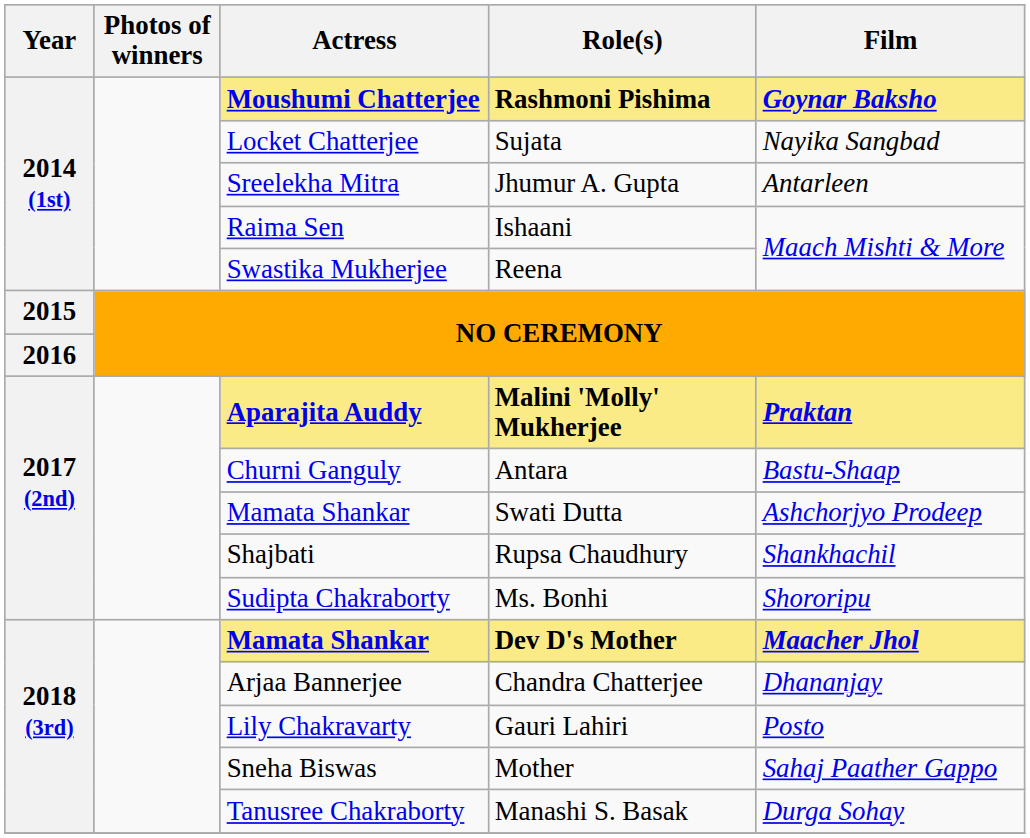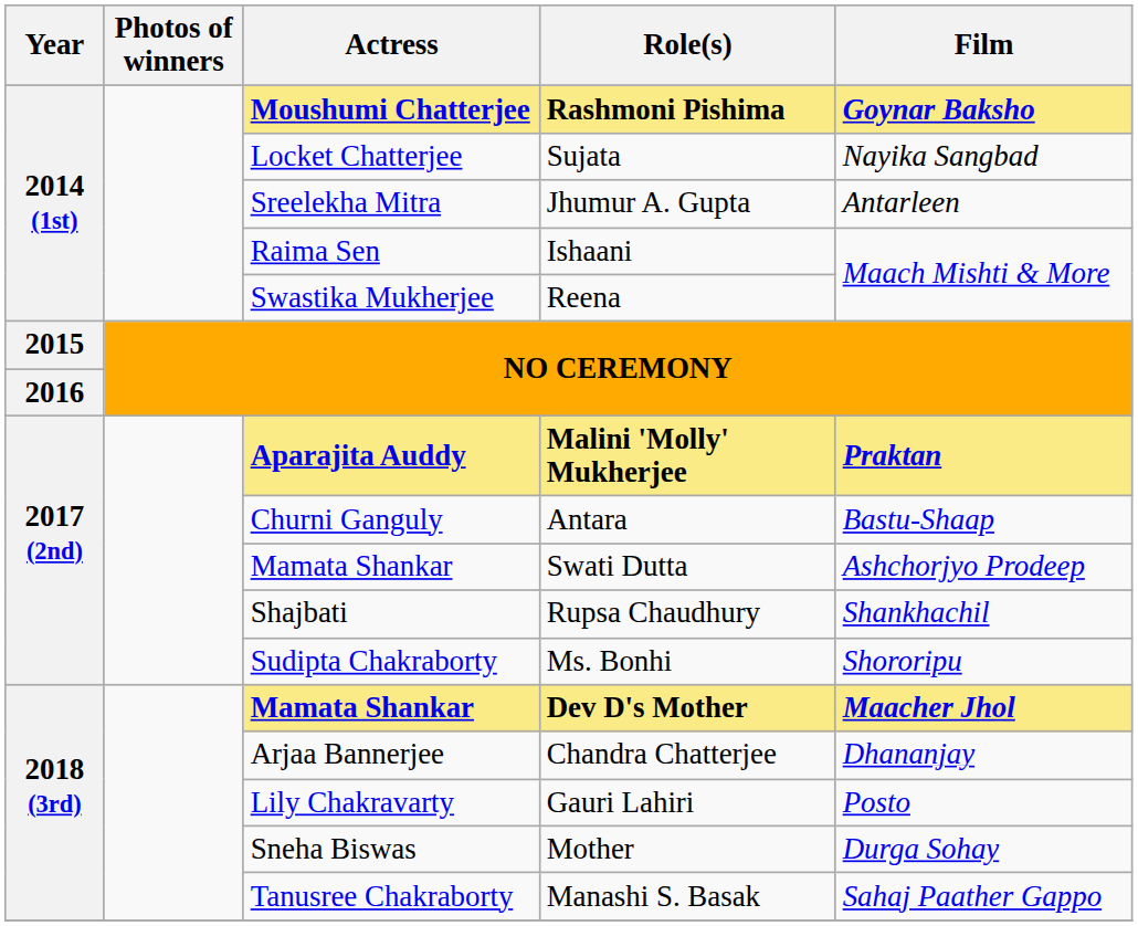 <table class="wikitable sortable" style="text-align:left;">
 <tr>
 <th scope="col" style="width:3%; text-align:center;">Year</th>
 <th scope="col" style="width:3%;text-align:center;">Photos of winners</th>
 <th scope="col" style="width:15%;text-align:center;">Actress</th>
 <th scope="col" style="width:15%;text-align:center;">Role(s)</th>
 <th scope="col" style="width:15%;text-align:center;">Film</th>
 </tr>
 <tr>
 <th scope="row" rowspan=5 style="text-align:center">2014<br><small><a href='#'>(1st)</a></small> <br> </th>
 <td rowspan=5 style="text-align:center"></td>
 <td style="background:#FAEB86;"><strong><a href='#'>Moushumi Chatterjee</a></strong> </td>
 <td style="background:#FAEB86;"><strong>Rashmoni Pishima</strong></td>
 <td style="background:#FAEB86;"><strong><em><a href='#'>Goynar Baksho</a></em></strong></td>
 </tr>
 <tr>
 <td><a href='#'>Locket Chatterjee</a></td>
 <td>Sujata</td>
 <td><em>Nayika Sangbad</em></td>
 </tr>
 <tr>
 <td><a href='#'>Sreelekha Mitra</a></td>
 <td>Jhumur A. Gupta</td>
 <td><em>Antarleen</em></td>
 </tr>
 <tr>
 <td><a href='#'>Raima Sen</a></td>
 <td>Ishaani</td>
 <td rowspan="2"><em><a href='#'>Maach Mishti & More</a></em></td>
 </tr>
 <tr>
 <td><a href='#'>Swastika Mukherjee</a></td>
 <td>Reena</td>
 </tr>
 <tr>
 <th scope="row" rowspan=1 style="text-align:center">2015</th>
 <td colspan=4 rowspan= 2 style="background:#FFAA00; text-align:center"><strong>NO CEREMONY</strong></td>
 </tr>
 <tr>
 <th scope="row" rowspan=1 style="text-align:center">2016</th>
 </tr>
 <tr>
 <th scope="row" rowspan=5 style="text-align:center">2017<br><small><a href='#'>(2nd)</a></small><br> <br> </th>
 <td rowspan=5 style="text-align:center"></td>
 <td style="background:#FAEB86;"><strong><a href='#'>Aparajita Auddy</a></strong> </td>
 <td style="background:#FAEB86;"><strong>Malini 'Molly' Mukherjee</strong></td>
 <td style="background:#FAEB86;"><strong><em><a href='#'>Praktan</a></em></strong></td>
 </tr>
 <tr>
 <td><a href='#'>Churni Ganguly</a></td>
 <td>Antara</td>
 <td><em><a href='#'>Bastu-Shaap</a></em></td>
 </tr>
 <tr>
 <td><a href='#'>Mamata Shankar</a></td>
 <td>Swati Dutta</td>
 <td><em><a href='#'>Ashchorjyo Prodeep</a></em></td>
 </tr>
 <tr>
 <td>Shajbati</td>
 <td>Rupsa Chaudhury</td>
 <td><em><a href='#'>Shankhachil</a></em></td>
 </tr>
 <tr>
 <td><a href='#'>Sudipta Chakraborty</a></td>
 <td>Ms. Bonhi</td>
 <td><em><a href='#'>Shororipu</a></em></td>
 </tr>
 <tr>
 <th scope="row" rowspan=5 style="text-align:center">2018<br><small><a href='#'>(3rd)</a></small><br> <br> </th>
 <td rowspan=5 style="text-align:center"></td>
 <td style="background:#FAEB86;"><strong><a href='#'>Mamata Shankar</a></strong> </td>
 <td style="background:#FAEB86;"><strong>Dev D's Mother</strong></td>
 <td style="background:#FAEB86;"><strong><em><a href='#'>Maacher Jhol</a></em></strong></td>
 </tr>
 <tr>
 <td>Arjaa Bannerjee</td>
 <td>Chandra Chatterjee</td>
 <td><em><a href='#'>Dhananjay</a></em></td>
 </tr>
 <tr>
 <td><a href='#'>Lily Chakravarty</a></td>
 <td>Gauri Lahiri</td>
 <td><em><a href='#'>Posto</a></em></td>
 </tr>
 <tr>
 <td>Sneha Biswas</td>
 <td>Mother</td>
-<td><em><a href='#'>Sahaj Paather Gappo</a></em></td>
+<td><em><a href='#'>Durga Sohay</a></em></td>
 </tr>
 <tr>
 <td><a href='#'>Tanusree Chakraborty</a></td>
 <td>Manashi S. Basak</td>
-<td><em><a href='#'>Durga Sohay</a></em></td>
+<td><em><a href='#'>Sahaj Paather Gappo</a></em></td>
 </tr>
 <tr>
 </tr>
 </table>
